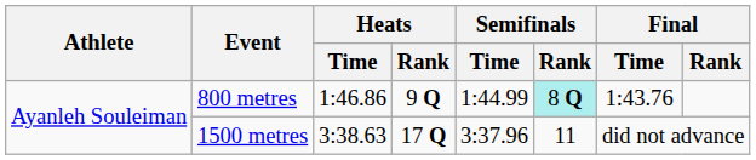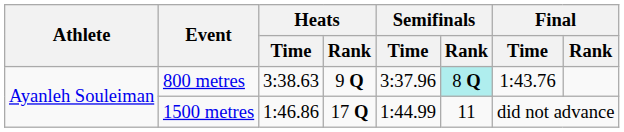 <table class=wikitable style="font-size:90%;">
 <tr>
 <th rowspan="2">Athlete</th>
 <th rowspan="2">Event</th>
 <th colspan="2">Heats</th>
 <th colspan="2">Semifinals</th>
 <th colspan="2">Final</th>
 </tr>
 <tr>
 <th>Time</th>
 <th>Rank</th>
 <th>Time</th>
 <th>Rank</th>
 <th>Time</th>
 <th>Rank</th>
 </tr>
 <tr style="border-top: single;">
 <td rowspan=2><a href='#'>Ayanleh Souleiman</a></td>
 <td><a href='#'>800 metres</a></td>
-<td align=center>1:46.86</td>
+<td align=center>3:38.63</td>
 <td align=center>9 <strong>Q</strong></td>
-<td align=center>1:44.99</td>
+<td align=center>3:37.96</td>
 <td align=center style="background: paleturquoise;">8 <strong>Q</strong></td>
 <td align=center>1:43.76</td>
 <td align=center></td>
 </tr>
 <tr style=>
 <td><a href='#'>1500 metres</a></td>
-<td align=center>3:38.63</td>
+<td align=center>1:46.86</td>
 <td align=center>17 <strong>Q</strong></td>
-<td align=center>3:37.96</td>
+<td align=center>1:44.99</td>
 <td align=center>11</td>
 <td align=center colspan=2>did not advance</td>
 </tr>
 </table>
